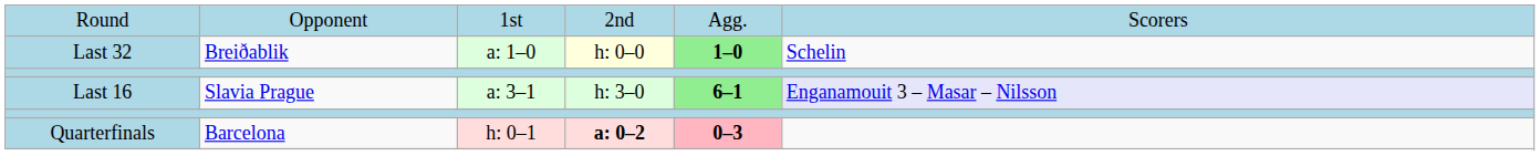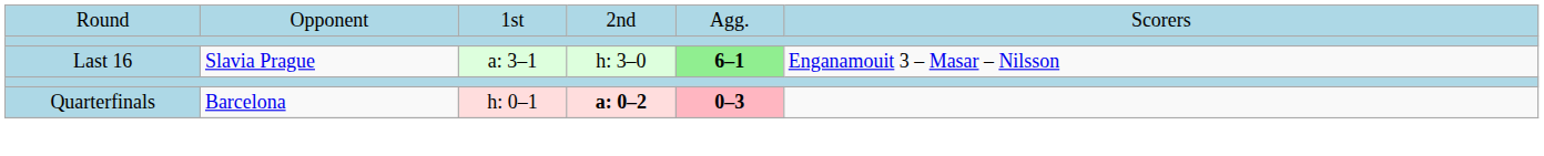 <table class="wikitable" style="text-align:center">
 <tr bgcolor=lightblue>
 <td width=150px>Round</td>
 <td width=200px>Opponent</td>
 <td width=80px>1st</td>
 <td width=80px>2nd</td>
 <td width=80px>Agg.</td>
 <td width=600px>Scorers</td>
-</tr>
-<tr>
-<td bgcolor=lightblue>Last 32</td>
-<td align=left> <a href='#'>Breiðablik</a></td>
-<td bgcolor="#ddffdd">a: 1–0</td>
-<td bgcolor="#ffffdd">h: 0–0</td>
-<td bgcolor=lightgreen><strong>1–0</strong></td>
-<td align=left><a href='#'>Schelin</a></td>
 </tr>
 <tr bgcolor=lightblue>
 <td colspan=6></td>
 </tr>
 <tr>
 <td bgcolor=lightblue>Last 16</td>
 <td align=left> <a href='#'>Slavia Prague</a></td>
 <td bgcolor="#ddffdd">a: 3–1</td>
 <td bgcolor="#ddffdd">h: 3–0</td>
 <td bgcolor=lightgreen><strong>6–1</strong></td>
-<td align=left style="background: lavender;"><a href='#'>Enganamouit</a> 3 – <a href='#'>Masar</a> – <a href='#'>Nilsson</a></td>
+<td align=left><a href='#'>Enganamouit</a> 3 – <a href='#'>Masar</a> – <a href='#'>Nilsson</a></td>
 </tr>
 <tr bgcolor=lightblue>
 <td colspan=6></td>
 </tr>
 <tr>
 <td bgcolor=lightblue>Quarterfinals</td>
 <td align=left> <a href='#'>Barcelona</a></td>
 <td bgcolor="#ffdddd">h: 0–1</td>
 <td bgcolor="#ffdddd"><strong>a: 0–2</strong></td>
 <td bgcolor=lightpink><strong>0–3</strong></td>
 </tr>
 <tr>
 </tr>
 </table>
